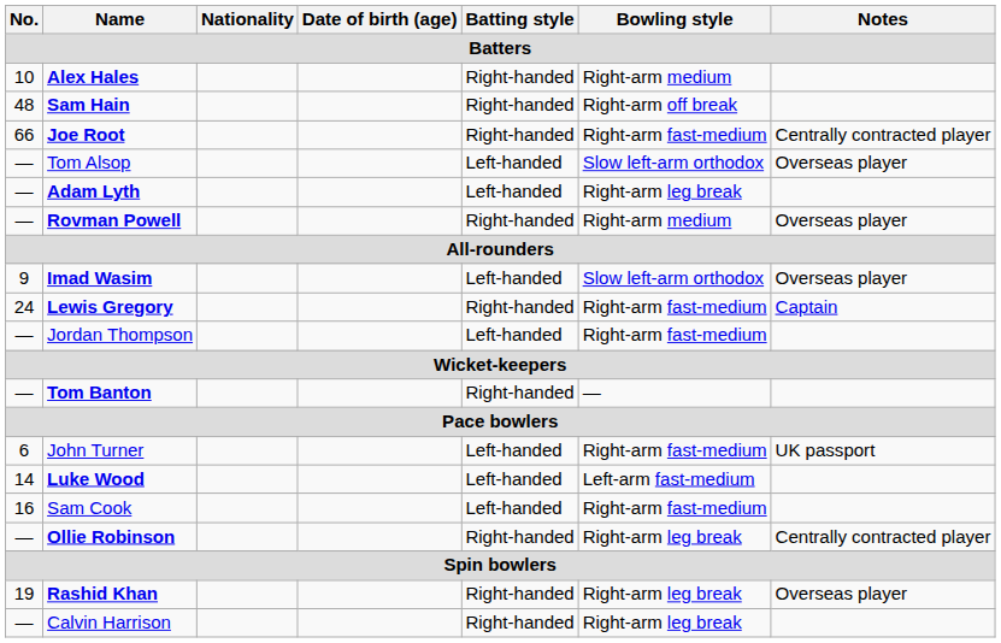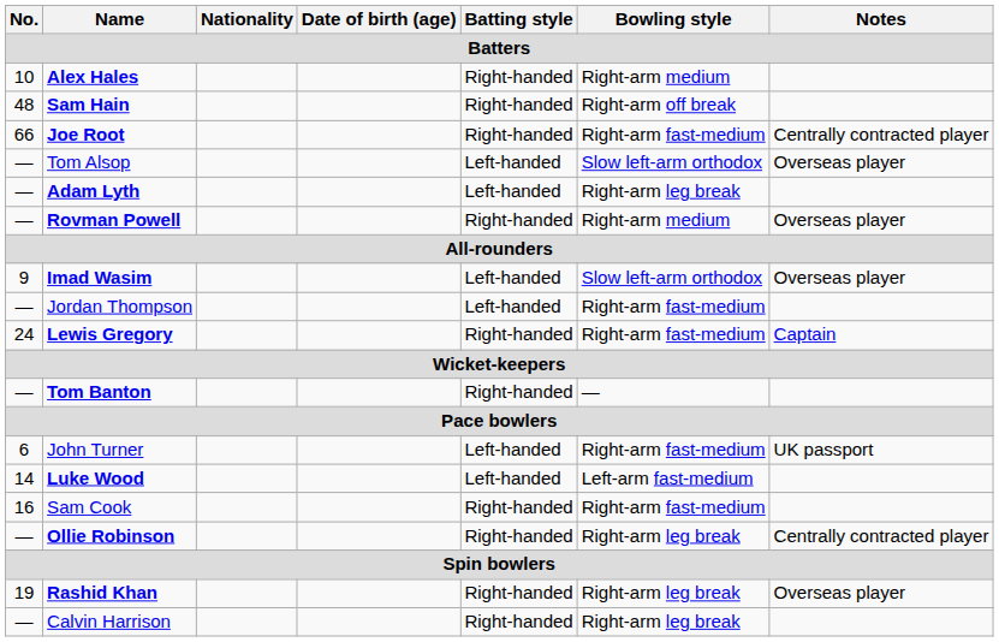 <table class="wikitable">
 <tr>
 <th>No.</th>
 <th>Name</th>
 <th>Nationality</th>
 <th>Date of birth (age)</th>
 <th>Batting style</th>
 <th>Bowling style</th>
 <th>Notes</th>
 </tr>
 <tr>
 <th colspan="7" style="background: #DCDCDC" align=right>Batters</th>
 </tr>
 <tr>
 <td style="text-align:center">10</td>
 <td><strong><a href='#'>Alex Hales</a></strong></td>
 <td></td>
 <td></td>
 <td>Right-handed</td>
 <td>Right-arm <a href='#'>medium</a></td>
 <td></td>
 </tr>
 <tr>
 <td style="text-align:center">48</td>
 <td><strong><a href='#'>Sam Hain</a></strong></td>
 <td></td>
 <td></td>
 <td>Right-handed</td>
 <td>Right-arm <a href='#'>off break</a></td>
 <td></td>
 </tr>
 <tr>
 <td style="text-align:center">66</td>
 <td><strong><a href='#'>Joe Root</a></strong></td>
 <td></td>
 <td></td>
 <td>Right-handed</td>
 <td>Right-arm <a href='#'>fast-medium</a></td>
 <td>Centrally contracted player</td>
 </tr>
 <tr>
 <td style="text-align:center">—</td>
 <td><a href='#'>Tom Alsop</a></td>
 <td></td>
 <td></td>
 <td>Left-handed</td>
 <td><a href='#'>Slow left-arm orthodox</a></td>
 <td>Overseas player</td>
 </tr>
 <tr>
 <td style="text-align:center">—</td>
 <td><strong><a href='#'>Adam Lyth</a></strong></td>
 <td></td>
 <td></td>
 <td>Left-handed</td>
 <td>Right-arm <a href='#'>leg break</a></td>
 <td></td>
 </tr>
 <tr>
 <td style="text-align:center">—</td>
 <td><strong><a href='#'>Rovman Powell</a></strong></td>
 <td></td>
 <td></td>
 <td>Right-handed</td>
 <td>Right-arm <a href='#'>medium</a></td>
 <td>Overseas player</td>
 </tr>
 <tr>
 <th colspan="7" style="background: #DCDCDC" align=right>All-rounders</th>
 </tr>
 <tr>
 <td style="text-align:center">9</td>
 <td><strong><a href='#'>Imad Wasim</a></strong></td>
 <td></td>
 <td></td>
 <td>Left-handed</td>
 <td><a href='#'>Slow left-arm orthodox</a></td>
 <td>Overseas player</td>
 </tr>
 <tr>
+<td style="text-align:center">—</td>
+<td><a href='#'>Jordan Thompson</a></td>
+<td></td>
+<td></td>
+<td>Left-handed</td>
+<td>Right-arm <a href='#'>fast-medium</a></td>
+<td></td>
+</tr>
+<tr>
 <td style="text-align:center">24</td>
 <td><strong><a href='#'>Lewis Gregory</a></strong></td>
 <td></td>
 <td></td>
 <td>Right-handed</td>
 <td>Right-arm <a href='#'>fast-medium</a></td>
 <td><a href='#'>Captain</a></td>
-</tr>
-<tr>
-<td style="text-align:center">—</td>
-<td><a href='#'>Jordan Thompson</a></td>
-<td></td>
-<td></td>
-<td>Left-handed</td>
-<td>Right-arm <a href='#'>fast-medium</a></td>
-<td></td>
 </tr>
 <tr>
 <th colspan="7" style="background: #DCDCDC" align=right>Wicket-keepers</th>
 </tr>
 <tr>
 <td style="text-align:center">—</td>
 <td><strong><a href='#'>Tom Banton</a></strong></td>
 <td></td>
 <td></td>
 <td>Right-handed</td>
 <td>—</td>
 <td></td>
 </tr>
 <tr>
 <th colspan="7" style="background: #DCDCDC" align=right>Pace bowlers</th>
 </tr>
 <tr>
 <td style="text-align:center">6</td>
 <td><a href='#'>John Turner</a></td>
 <td></td>
 <td></td>
 <td>Left-handed</td>
 <td>Right-arm <a href='#'>fast-medium</a></td>
 <td>UK passport</td>
 </tr>
 <tr>
 <td style="text-align:center">14</td>
 <td><strong><a href='#'>Luke Wood</a></strong></td>
 <td></td>
 <td></td>
 <td>Left-handed</td>
 <td>Left-arm <a href='#'>fast-medium</a></td>
 <td></td>
 </tr>
 <tr>
 <td style="text-align:center">16</td>
 <td><a href='#'>Sam Cook</a></td>
 <td></td>
 <td></td>
-<td>Left-handed</td>
+<td>Right-handed</td>
 <td>Right-arm <a href='#'>fast-medium</a></td>
 <td></td>
 </tr>
 <tr>
 <td style="text-align:center">—</td>
 <td><strong><a href='#'>Ollie Robinson</a></strong></td>
 <td></td>
 <td></td>
 <td>Right-handed</td>
 <td>Right-arm <a href='#'>leg break</a></td>
 <td>Centrally contracted player</td>
 </tr>
 <tr>
 <th colspan="7" style="background: #DCDCDC" align=right>Spin bowlers</th>
 </tr>
 <tr>
 <td style="text-align:center">19</td>
 <td><strong><a href='#'>Rashid Khan</a></strong></td>
 <td></td>
 <td></td>
 <td>Right-handed</td>
 <td>Right-arm <a href='#'>leg break</a></td>
 <td>Overseas player</td>
 </tr>
 <tr>
 <td style="text-align:center">—</td>
 <td><a href='#'>Calvin Harrison</a></td>
 <td></td>
 <td></td>
 <td>Right-handed</td>
 <td>Right-arm <a href='#'>leg break</a></td>
 <td></td>
 </tr>
 </table>
